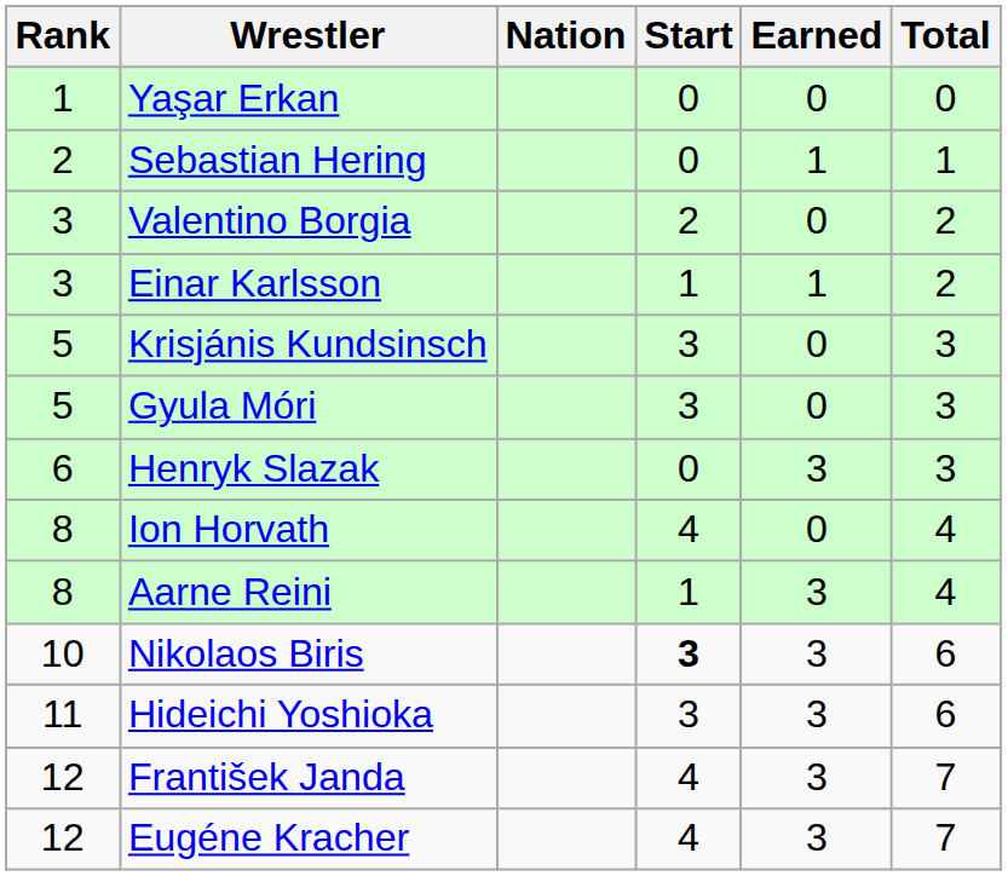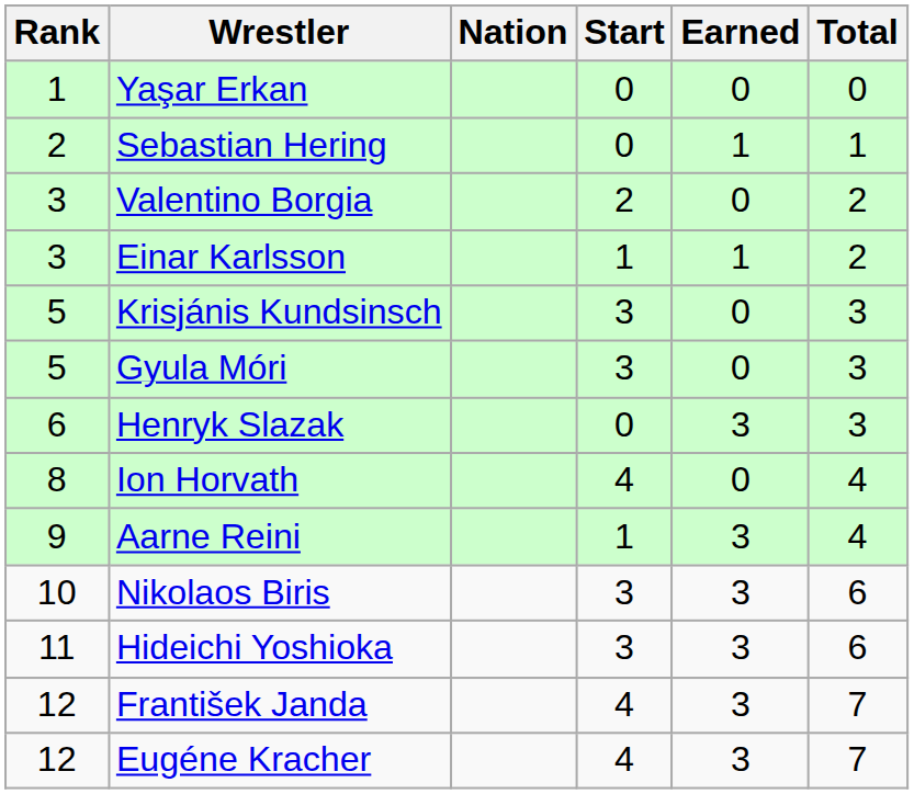 <table class="wikitable sortable" style="text-align:center;">
 <tr>
 <th>Rank</th>
 <th>Wrestler</th>
 <th>Nation</th>
 <th>Start</th>
 <th>Earned</th>
 <th>Total</th>
 </tr>
 <tr style="background:#cfc;">
 <td>1</td>
 <td align=left><a href='#'>Yaşar Erkan</a></td>
 <td align=left></td>
 <td>0</td>
 <td>0</td>
 <td>0</td>
 </tr>
 <tr style="background:#cfc;">
 <td>2</td>
 <td align=left><a href='#'>Sebastian Hering</a></td>
 <td align=left></td>
 <td>0</td>
 <td>1</td>
 <td>1</td>
 </tr>
 <tr style="background:#cfc;">
 <td>3</td>
 <td align=left><a href='#'>Valentino Borgia</a></td>
 <td align=left></td>
 <td>2</td>
 <td>0</td>
 <td>2</td>
 </tr>
 <tr style="background:#cfc;">
 <td>3</td>
 <td align=left><a href='#'>Einar Karlsson</a></td>
 <td align=left></td>
 <td>1</td>
 <td>1</td>
 <td>2</td>
 </tr>
 <tr style="background:#cfc;">
 <td>5</td>
 <td align=left><a href='#'>Krisjánis Kundsinsch</a></td>
 <td align=left></td>
 <td>3</td>
 <td>0</td>
 <td>3</td>
 </tr>
 <tr style="background:#cfc;">
 <td>5</td>
 <td align=left><a href='#'>Gyula Móri</a></td>
 <td align=left></td>
 <td>3</td>
 <td>0</td>
 <td>3</td>
 </tr>
 <tr style="background:#cfc;">
 <td>6</td>
 <td align=left><a href='#'>Henryk Slazak</a></td>
 <td align=left></td>
 <td>0</td>
 <td>3</td>
 <td>3</td>
 </tr>
 <tr style="background:#cfc;">
 <td>8</td>
 <td align=left><a href='#'>Ion Horvath</a></td>
 <td align=left></td>
 <td>4</td>
 <td>0</td>
 <td>4</td>
 </tr>
 <tr style="background:#cfc;">
-<td>8</td>
+<td>9</td>
 <td align=left><a href='#'>Aarne Reini</a></td>
 <td align=left></td>
 <td>1</td>
 <td>3</td>
 <td>4</td>
 </tr>
 <tr>
 <td>10</td>
 <td align=left><a href='#'>Nikolaos Biris</a></td>
 <td align=left></td>
-<td><strong>3</strong></td>
+<td>3</td>
 <td>3</td>
 <td>6</td>
 </tr>
 <tr>
 <td>11</td>
 <td align=left><a href='#'>Hideichi Yoshioka</a></td>
 <td align=left></td>
 <td>3</td>
 <td>3</td>
 <td>6</td>
 </tr>
 <tr>
 <td>12</td>
 <td align=left><a href='#'>František Janda</a></td>
 <td align=left></td>
 <td>4</td>
 <td>3</td>
 <td>7</td>
 </tr>
 <tr>
 <td>12</td>
 <td align=left><a href='#'>Eugéne Kracher</a></td>
 <td align=left></td>
 <td>4</td>
 <td>3</td>
 <td>7</td>
 </tr>
 </table>
